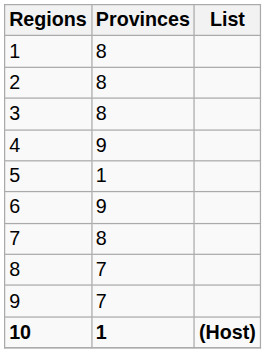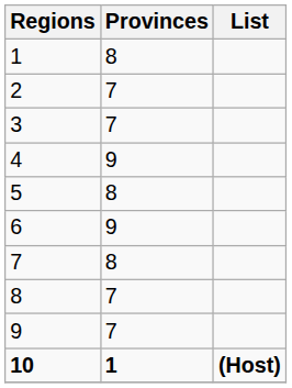 <table class="wikitable">
 <tr>
 <th>Regions</th>
 <th>Provinces</th>
 <th>List</th>
 </tr>
 <tr>
 <td>1</td>
 <td>8</td>
 <td>                     </td>
 </tr>
 <tr>
 <td>2</td>
-<td>8</td>
+<td>7</td>
 <td>                     </td>
 </tr>
 <tr>
 <td>3</td>
-<td>8</td>
+<td>7</td>
 <td>                  </td>
 </tr>
 <tr>
 <td>4</td>
 <td>9</td>
 <td>                        </td>
 </tr>
 <tr>
 <td>5</td>
-<td>1</td>
+<td>8</td>
 <td>                     </td>
 </tr>
 <tr>
 <td>6</td>
 <td>9</td>
 <td>                        </td>
 </tr>
 <tr>
 <td>7</td>
 <td>8</td>
 <td>                     </td>
 </tr>
 <tr>
 <td>8</td>
 <td>7</td>
 <td>                  </td>
 </tr>
 <tr>
 <td>9</td>
 <td>7</td>
 <td>                  </td>
 </tr>
 <tr>
 <td><strong>10</strong></td>
 <td><strong>1</strong></td>
 <td><strong></strong> <strong>(Host)</strong></td>
 </tr>
 <tr>
 </tr>
 </table>
